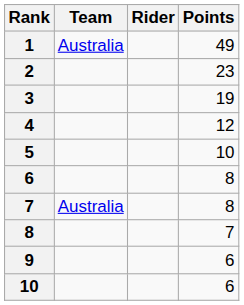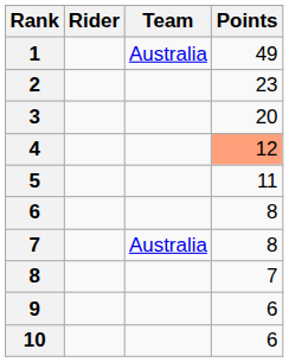 <table class="wikitable" margin-bottom:0;">
 <tr>
 <th scope="col">Rank</th>
+<th scope="col">Rider</th>
 <th scope="col">Team</th>
-<th scope="col">Rider</th>
 <th scope="col">Points</th>
 </tr>
 <tr>
 <th scope="row">1</th>
+<td> </td>
 <td><a href='#'>Australia</a></td>
-<td> </td>
 <td align="right">49</td>
 </tr>
 <tr>
 <th scope="row">2</th>
 <td></td>
 <td></td>
 <td align="right">23</td>
 </tr>
 <tr>
 <th scope="row">3</th>
 <td></td>
 <td></td>
-<td align="right">19</td>
+<td align="right">20</td>
 </tr>
 <tr>
 <th scope="row">4</th>
 <td></td>
 <td></td>
-<td align="right">12</td>
+<td align="right" style="background: lightsalmon;">12</td>
 </tr>
 <tr>
 <th scope="row">5</th>
 <td></td>
 <td></td>
-<td align="right">10</td>
+<td align="right">11</td>
 </tr>
 <tr>
 <th scope="row">6</th>
 <td></td>
 <td></td>
 <td align="right">8</td>
 </tr>
 <tr>
 <th scope="row">7</th>
+<td></td>
 <td><a href='#'>Australia</a></td>
-<td></td>
 <td align="right">8</td>
 </tr>
 <tr>
 <th scope="row">8</th>
 <td></td>
 <td></td>
 <td align="right">7</td>
 </tr>
 <tr>
 <th scope="row">9</th>
 <td></td>
 <td></td>
 <td align="right">6</td>
 </tr>
 <tr>
 <th scope="row">10</th>
 <td></td>
 <td></td>
 <td align="right">6</td>
 </tr>
 </table>
